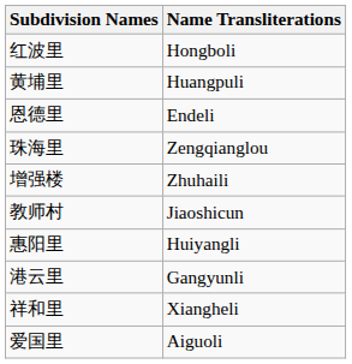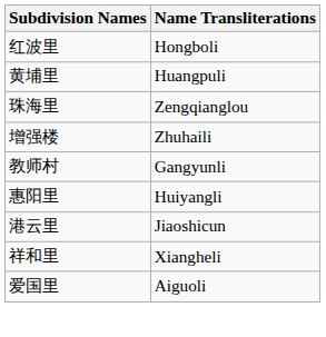 <table class="wikitable sortable">
 <tr>
 <th>Subdivision Names</th>
 <th>Name Transliterations</th>
 </tr>
 <tr>
 <td>红波里</td>
 <td>Hongboli</td>
 </tr>
 <tr>
 <td>黄埔里</td>
 <td>Huangpuli</td>
 </tr>
 <tr>
-<td>恩德里</td>
-<td>Endeli</td>
-</tr>
-<tr>
 <td>珠海里</td>
 <td>Zengqianglou</td>
 </tr>
 <tr>
 <td>增强楼</td>
 <td>Zhuhaili</td>
 </tr>
 <tr>
 <td>教师村</td>
-<td>Jiaoshicun</td>
+<td>Gangyunli</td>
 </tr>
 <tr>
 <td>惠阳里</td>
 <td>Huiyangli</td>
 </tr>
 <tr>
 <td>港云里</td>
-<td>Gangyunli</td>
+<td>Jiaoshicun</td>
 </tr>
 <tr>
 <td>祥和里</td>
 <td>Xiangheli</td>
 </tr>
 <tr>
 <td>爱国里</td>
 <td>Aiguoli</td>
 </tr>
 </table>
